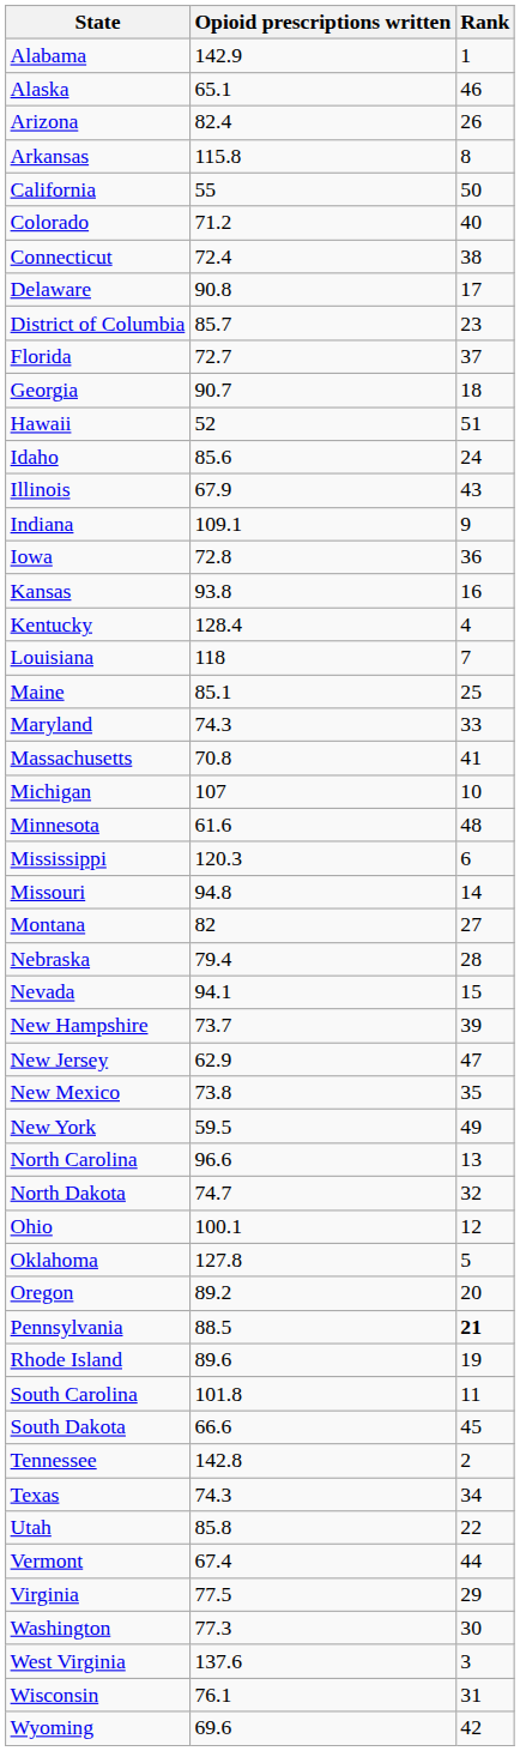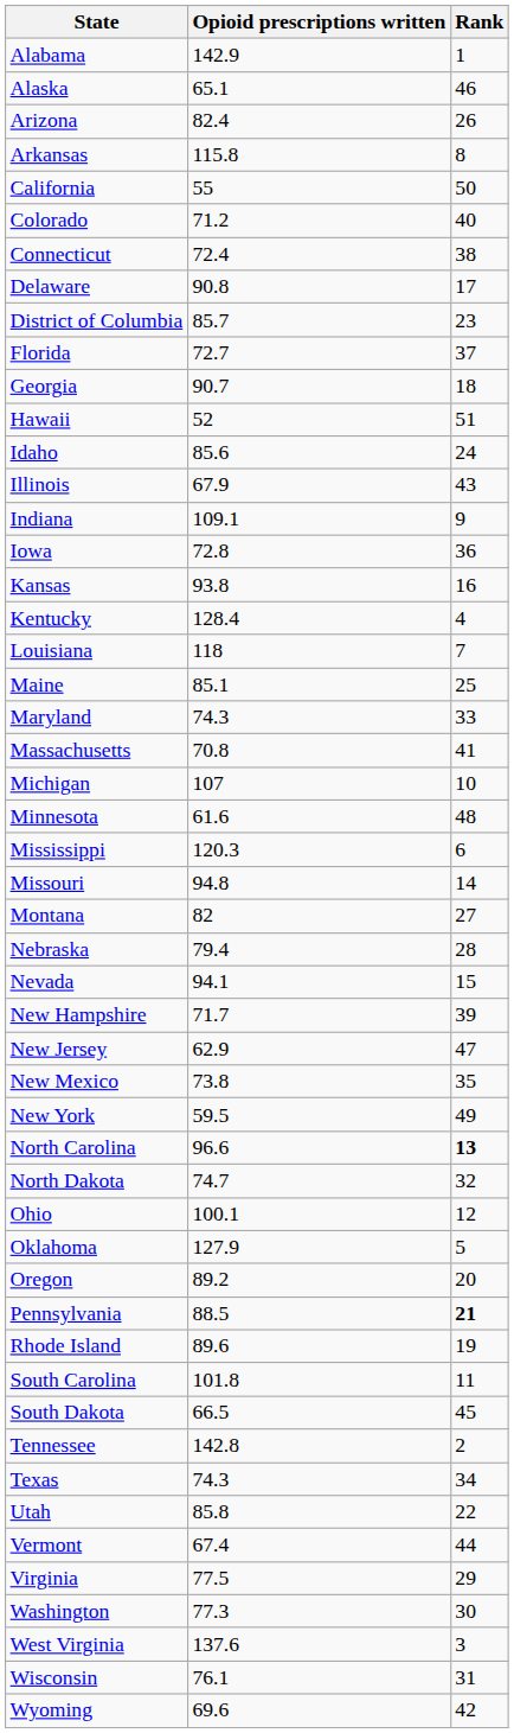 <table class="wikitable mw-collapsible mw-collapsed sortable">
 <tr>
 <th>State</th>
 <th>Opioid prescriptions written</th>
 <th>Rank</th>
 </tr>
 <tr>
 <td><a href='#'>Alabama</a></td>
 <td>142.9</td>
 <td>1</td>
 </tr>
 <tr>
 <td><a href='#'>Alaska</a></td>
 <td>65.1</td>
 <td>46</td>
 </tr>
 <tr>
 <td><a href='#'>Arizona</a></td>
 <td>82.4</td>
 <td>26</td>
 </tr>
 <tr>
 <td><a href='#'>Arkansas</a></td>
 <td>115.8</td>
 <td>8</td>
 </tr>
 <tr>
 <td><a href='#'>California</a></td>
 <td>55</td>
 <td>50</td>
 </tr>
 <tr>
 <td><a href='#'>Colorado</a></td>
 <td>71.2</td>
 <td>40</td>
 </tr>
 <tr>
 <td><a href='#'>Connecticut</a></td>
 <td>72.4</td>
 <td>38</td>
 </tr>
 <tr>
 <td><a href='#'>Delaware</a></td>
 <td>90.8</td>
 <td>17</td>
 </tr>
 <tr>
 <td><a href='#'>District of Columbia</a></td>
 <td>85.7</td>
 <td>23</td>
 </tr>
 <tr>
 <td><a href='#'>Florida</a></td>
 <td>72.7</td>
 <td>37</td>
 </tr>
 <tr>
 <td><a href='#'>Georgia</a></td>
 <td>90.7</td>
 <td>18</td>
 </tr>
 <tr>
 <td><a href='#'>Hawaii</a></td>
 <td>52</td>
 <td>51</td>
 </tr>
 <tr>
 <td><a href='#'>Idaho</a></td>
 <td>85.6</td>
 <td>24</td>
 </tr>
 <tr>
 <td><a href='#'>Illinois</a></td>
 <td>67.9</td>
 <td>43</td>
 </tr>
 <tr>
 <td><a href='#'>Indiana</a></td>
 <td>109.1</td>
 <td>9</td>
 </tr>
 <tr>
 <td><a href='#'>Iowa</a></td>
 <td>72.8</td>
 <td>36</td>
 </tr>
 <tr>
 <td><a href='#'>Kansas</a></td>
 <td>93.8</td>
 <td>16</td>
 </tr>
 <tr>
 <td><a href='#'>Kentucky</a></td>
 <td>128.4</td>
 <td>4</td>
 </tr>
 <tr>
 <td><a href='#'>Louisiana</a></td>
 <td>118</td>
 <td>7</td>
 </tr>
 <tr>
 <td><a href='#'>Maine</a></td>
 <td>85.1</td>
 <td>25</td>
 </tr>
 <tr>
 <td><a href='#'>Maryland</a></td>
 <td>74.3</td>
 <td>33</td>
 </tr>
 <tr>
 <td><a href='#'>Massachusetts</a></td>
 <td>70.8</td>
 <td>41</td>
 </tr>
 <tr>
 <td><a href='#'>Michigan</a></td>
 <td>107</td>
 <td>10</td>
 </tr>
 <tr>
 <td><a href='#'>Minnesota</a></td>
 <td>61.6</td>
 <td>48</td>
 </tr>
 <tr>
 <td><a href='#'>Mississippi</a></td>
 <td>120.3</td>
 <td>6</td>
 </tr>
 <tr>
 <td><a href='#'>Missouri</a></td>
 <td>94.8</td>
 <td>14</td>
 </tr>
 <tr>
 <td><a href='#'>Montana</a></td>
 <td>82</td>
 <td>27</td>
 </tr>
 <tr>
 <td><a href='#'>Nebraska</a></td>
 <td>79.4</td>
 <td>28</td>
 </tr>
 <tr>
 <td><a href='#'>Nevada</a></td>
 <td>94.1</td>
 <td>15</td>
 </tr>
 <tr>
 <td><a href='#'>New Hampshire</a></td>
-<td>73.7</td>
+<td>71.7</td>
 <td>39</td>
 </tr>
 <tr>
 <td><a href='#'>New Jersey</a></td>
 <td>62.9</td>
 <td>47</td>
 </tr>
 <tr>
 <td><a href='#'>New Mexico</a></td>
 <td>73.8</td>
 <td>35</td>
 </tr>
 <tr>
 <td><a href='#'>New York</a></td>
 <td>59.5</td>
 <td>49</td>
 </tr>
 <tr>
 <td><a href='#'>North Carolina</a></td>
 <td>96.6</td>
-<td>13</td>
+<td><strong>13</strong></td>
 </tr>
 <tr>
 <td><a href='#'>North Dakota</a></td>
 <td>74.7</td>
 <td>32</td>
 </tr>
 <tr>
 <td><a href='#'>Ohio</a></td>
 <td>100.1</td>
 <td>12</td>
 </tr>
 <tr>
 <td><a href='#'>Oklahoma</a></td>
-<td>127.8</td>
+<td>127.9</td>
 <td>5</td>
 </tr>
 <tr>
 <td><a href='#'>Oregon</a></td>
 <td>89.2</td>
 <td>20</td>
 </tr>
 <tr>
 <td><a href='#'>Pennsylvania</a></td>
 <td>88.5</td>
 <td><strong>21</strong></td>
 </tr>
 <tr>
 <td><a href='#'>Rhode Island</a></td>
 <td>89.6</td>
 <td>19</td>
 </tr>
 <tr>
 <td><a href='#'>South Carolina</a></td>
 <td>101.8</td>
 <td>11</td>
 </tr>
 <tr>
 <td><a href='#'>South Dakota</a></td>
-<td>66.6</td>
+<td>66.5</td>
 <td>45</td>
 </tr>
 <tr>
 <td><a href='#'>Tennessee</a></td>
 <td>142.8</td>
 <td>2</td>
 </tr>
 <tr>
 <td><a href='#'>Texas</a></td>
 <td>74.3</td>
 <td>34</td>
 </tr>
 <tr>
 <td><a href='#'>Utah</a></td>
 <td>85.8</td>
 <td>22</td>
 </tr>
 <tr>
 <td><a href='#'>Vermont</a></td>
 <td>67.4</td>
 <td>44</td>
 </tr>
 <tr>
 <td><a href='#'>Virginia</a></td>
 <td>77.5</td>
 <td>29</td>
 </tr>
 <tr>
 <td><a href='#'>Washington</a></td>
 <td>77.3</td>
 <td>30</td>
 </tr>
 <tr>
 <td><a href='#'>West Virginia</a></td>
 <td>137.6</td>
 <td>3</td>
 </tr>
 <tr>
 <td><a href='#'>Wisconsin</a></td>
 <td>76.1</td>
 <td>31</td>
 </tr>
 <tr>
 <td><a href='#'>Wyoming</a></td>
 <td>69.6</td>
 <td>42</td>
 </tr>
 </table>
